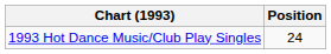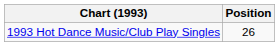 <table class="wikitable">
 <tr>
 <th>Chart (1993)</th>
 <th>Position</th>
 </tr>
 <tr>
 <td><a href='#'>1993 Hot Dance Music/Club Play Singles</a></td>
-<td align="center">24</td>
+<td align="center">26</td>
 </tr>
 </table>
